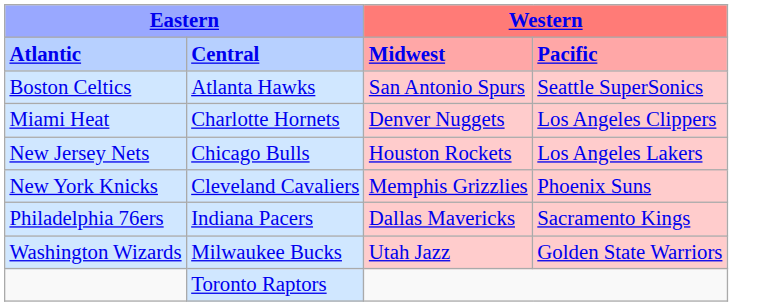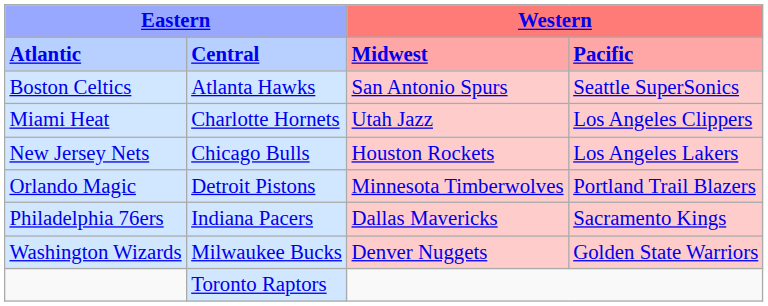 <table class="wikitable">
 <tr>
 <th colspan="2" style="background-color: #99A8FF;"><a href='#'>Eastern</a></th>
 <th colspan="2" style="background-color: #FF7B77;"><a href='#'>Western</a></th>
 </tr>
 <tr>
 <td style="background-color: #B7D0FF;"><strong><a href='#'>Atlantic</a></strong></td>
 <td style="background-color: #B7D0FF;"><strong><a href='#'>Central</a></strong></td>
 <td style="background-color: #FFA7A7;"><strong><a href='#'>Midwest</a></strong></td>
 <td style="background-color: #FFA7A7;"><strong><a href='#'>Pacific</a></strong></td>
 </tr>
 <tr>
 <td style="background-color: #D0E7FF;"><a href='#'>Boston Celtics</a></td>
 <td style="background-color: #D0E7FF;"><a href='#'>Atlanta Hawks</a></td>
 <td style="background-color: #FFCCCC;"><a href='#'>San Antonio Spurs</a></td>
 <td style="background-color: #FFCCCC;"><a href='#'>Seattle SuperSonics</a></td>
 </tr>
 <tr>
 <td style="background-color: #D0E7FF;"><a href='#'>Miami Heat</a></td>
 <td style="background-color: #D0E7FF;"><a href='#'>Charlotte Hornets</a></td>
-<td style="background-color: #FFCCCC;"><a href='#'>Denver Nuggets</a></td>
+<td style="background-color: #FFCCCC;"><a href='#'>Utah Jazz</a></td>
 <td style="background-color: #FFCCCC;"><a href='#'>Los Angeles Clippers</a></td>
 </tr>
 <tr>
 <td style="background-color: #D0E7FF;"><a href='#'>New Jersey Nets</a></td>
 <td style="background-color: #D0E7FF;"><a href='#'>Chicago Bulls</a></td>
 <td style="background-color: #FFCCCC;"><a href='#'>Houston Rockets</a></td>
 <td style="background-color: #FFCCCC;"><a href='#'>Los Angeles Lakers</a></td>
 </tr>
 <tr>
-<td style="background-color: #D0E7FF;"><a href='#'>New York Knicks</a></td>
-<td style="background-color: #D0E7FF;"><a href='#'>Cleveland Cavaliers</a></td>
-<td style="background-color: #FFCCCC;"><a href='#'>Memphis Grizzlies</a></td>
-<td style="background-color: #FFCCCC;"><a href='#'>Phoenix Suns</a></td>
+<td style="background-color: #D0E7FF;"><a href='#'>Orlando Magic</a></td>
+<td style="background-color: #D0E7FF;"><a href='#'>Detroit Pistons</a></td>
+<td style="background-color: #FFCCCC;"><a href='#'>Minnesota Timberwolves</a></td>
+<td style="background-color: #FFCCCC;"><a href='#'>Portland Trail Blazers</a></td>
 </tr>
 <tr>
 <td style="background-color: #D0E7FF;"><a href='#'>Philadelphia 76ers</a></td>
 <td style="background-color: #D0E7FF;"><a href='#'>Indiana Pacers</a></td>
 <td style="background-color: #FFCCCC;"><a href='#'>Dallas Mavericks</a></td>
 <td style="background-color: #FFCCCC;"><a href='#'>Sacramento Kings</a></td>
 </tr>
 <tr>
 <td style="background-color: #D0E7FF;"><a href='#'>Washington Wizards</a></td>
 <td style="background-color: #D0E7FF;"><a href='#'>Milwaukee Bucks</a></td>
-<td style="background-color: #FFCCCC;"><a href='#'>Utah Jazz</a></td>
+<td style="background-color: #FFCCCC;"><a href='#'>Denver Nuggets</a></td>
 <td style="background-color: #FFCCCC;"><a href='#'>Golden State Warriors</a></td>
 </tr>
 <tr>
 <td> </td>
 <td style="background-color: #D0E7FF;"><a href='#'>Toronto Raptors</a></td>
 <td colspan="2"> </td>
 </tr>
 </table>
